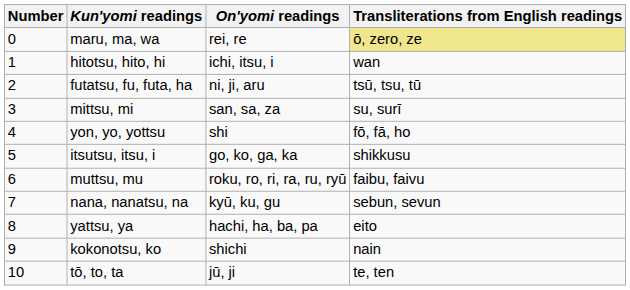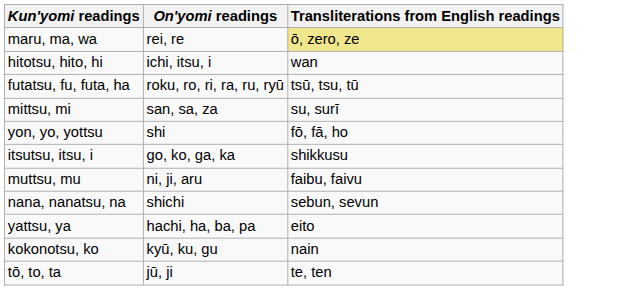 <table class="wikitable">
 <tr>
-<th>Number</th>
 <th><em>Kun'yomi</em> readings</th>
 <th><em>On'yomi</em> readings</th>
 <th>Transliterations from English readings</th>
 </tr>
 <tr>
-<td>0</td>
 <td>maru, ma, wa</td>
 <td>rei, re</td>
 <td style="background: khaki;">ō, zero, ze</td>
 </tr>
 <tr>
-<td>1</td>
 <td>hitotsu, hito, hi</td>
 <td>ichi, itsu, i</td>
 <td>wan</td>
 </tr>
 <tr>
-<td>2</td>
 <td>futatsu, fu, futa, ha</td>
-<td>ni, ji, aru</td>
+<td>roku, ro, ri, ra, ru, ryū</td>
 <td>tsū, tsu, tū</td>
 </tr>
 <tr>
-<td>3</td>
 <td>mittsu, mi</td>
 <td>san, sa, za</td>
 <td>su, surī</td>
 </tr>
 <tr>
-<td>4</td>
 <td>yon, yo, yottsu</td>
 <td>shi</td>
 <td>fō, fā, ho</td>
 </tr>
 <tr>
-<td>5</td>
 <td>itsutsu, itsu, i</td>
 <td>go, ko, ga, ka</td>
 <td>shikkusu</td>
 </tr>
 <tr>
-<td>6</td>
 <td>muttsu, mu</td>
-<td>roku, ro, ri, ra, ru, ryū</td>
+<td>ni, ji, aru</td>
 <td>faibu, faivu</td>
 </tr>
 <tr>
-<td>7</td>
 <td>nana, nanatsu, na</td>
-<td>kyū, ku, gu</td>
+<td>shichi</td>
 <td>sebun, sevun</td>
 </tr>
 <tr>
-<td>8</td>
 <td>yattsu, ya</td>
 <td>hachi, ha, ba, pa</td>
 <td>eito</td>
 </tr>
 <tr>
-<td>9</td>
 <td>kokonotsu, ko</td>
-<td>shichi</td>
+<td>kyū, ku, gu</td>
 <td>nain</td>
 </tr>
 <tr>
-<td>10</td>
 <td>tō, to, ta</td>
 <td>jū, ji</td>
 <td>te, ten</td>
 </tr>
 </table>
